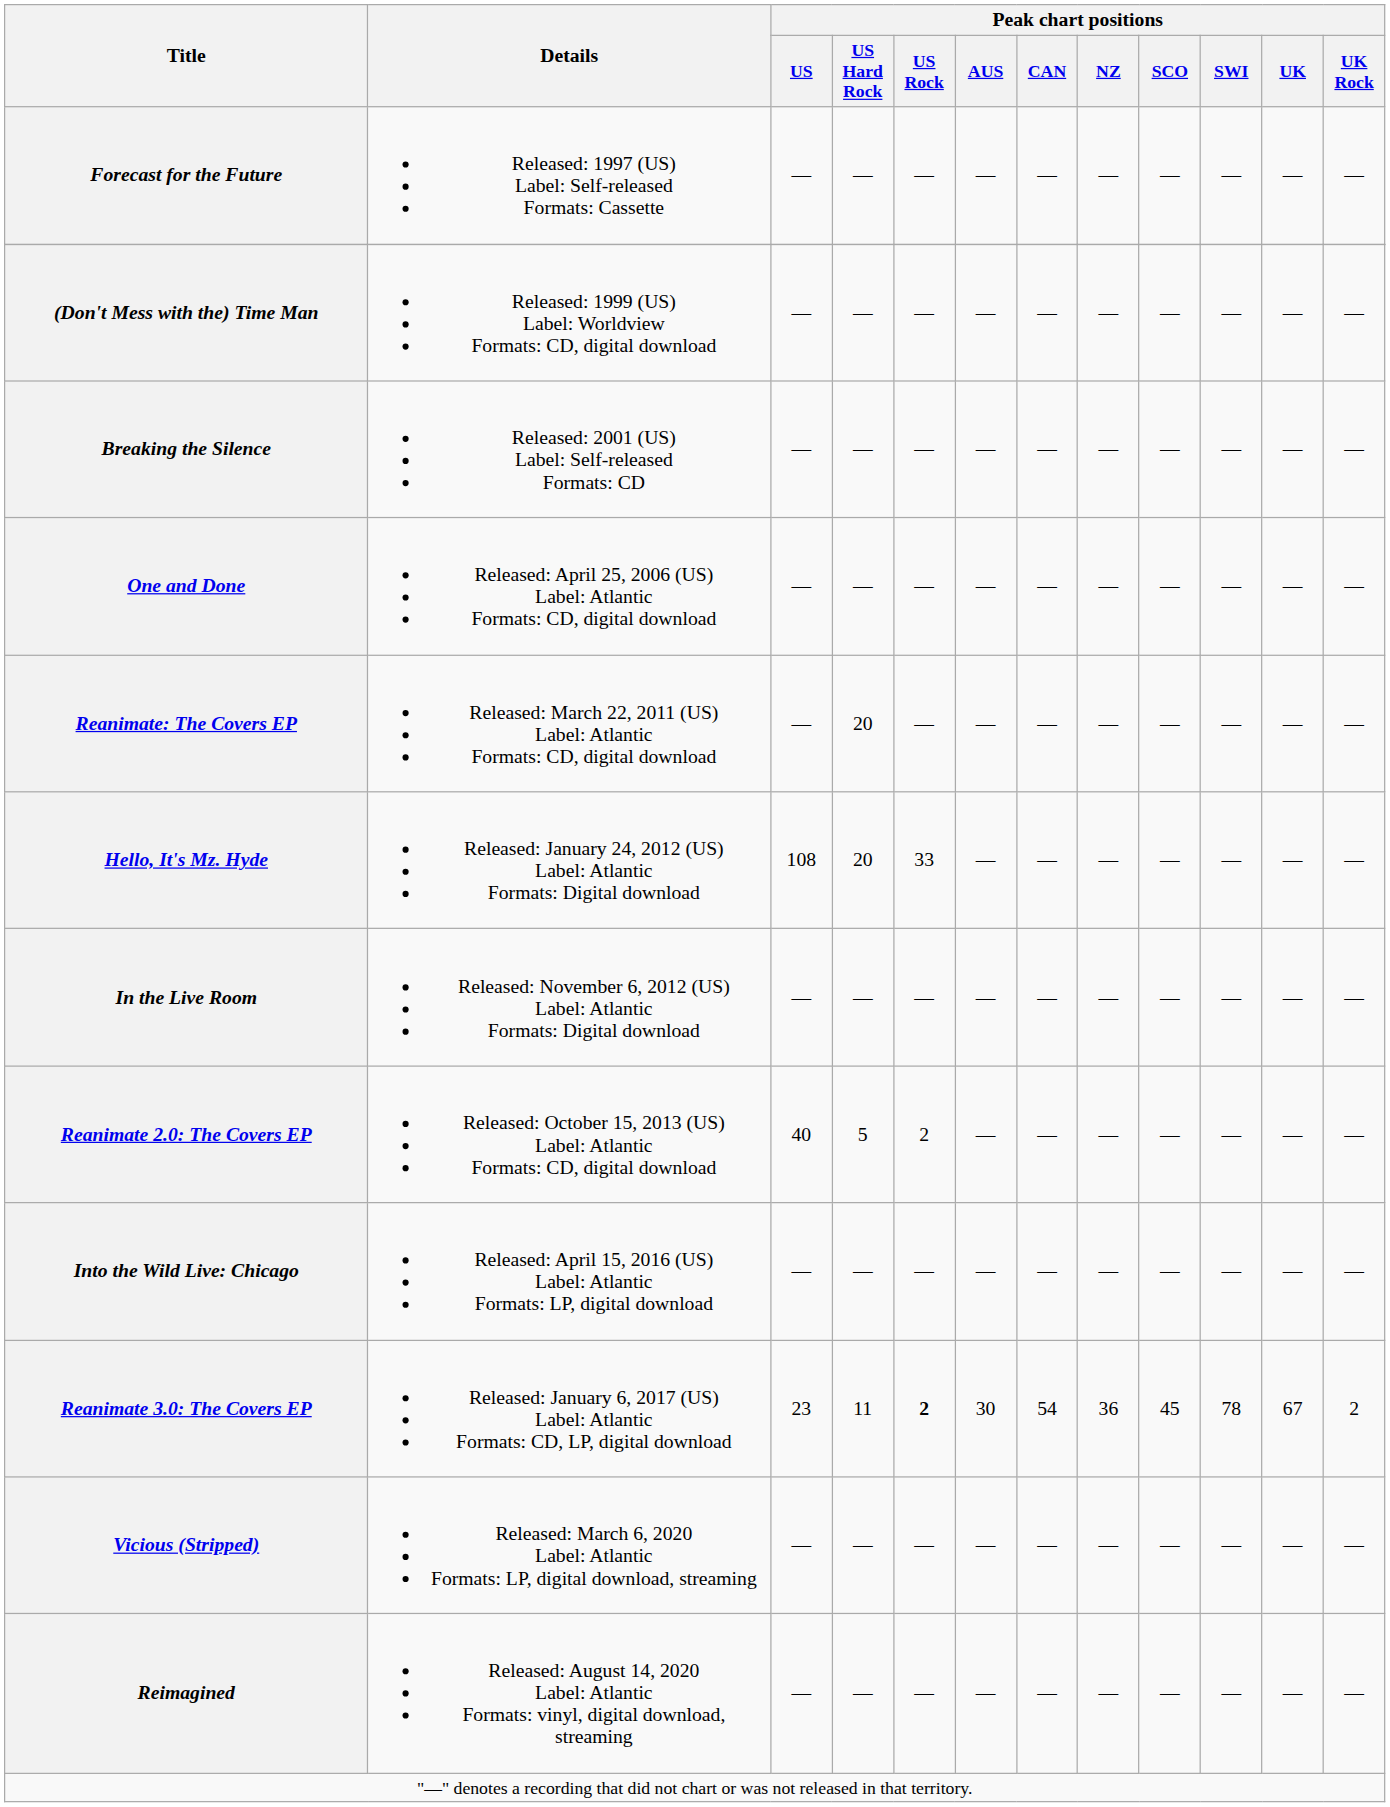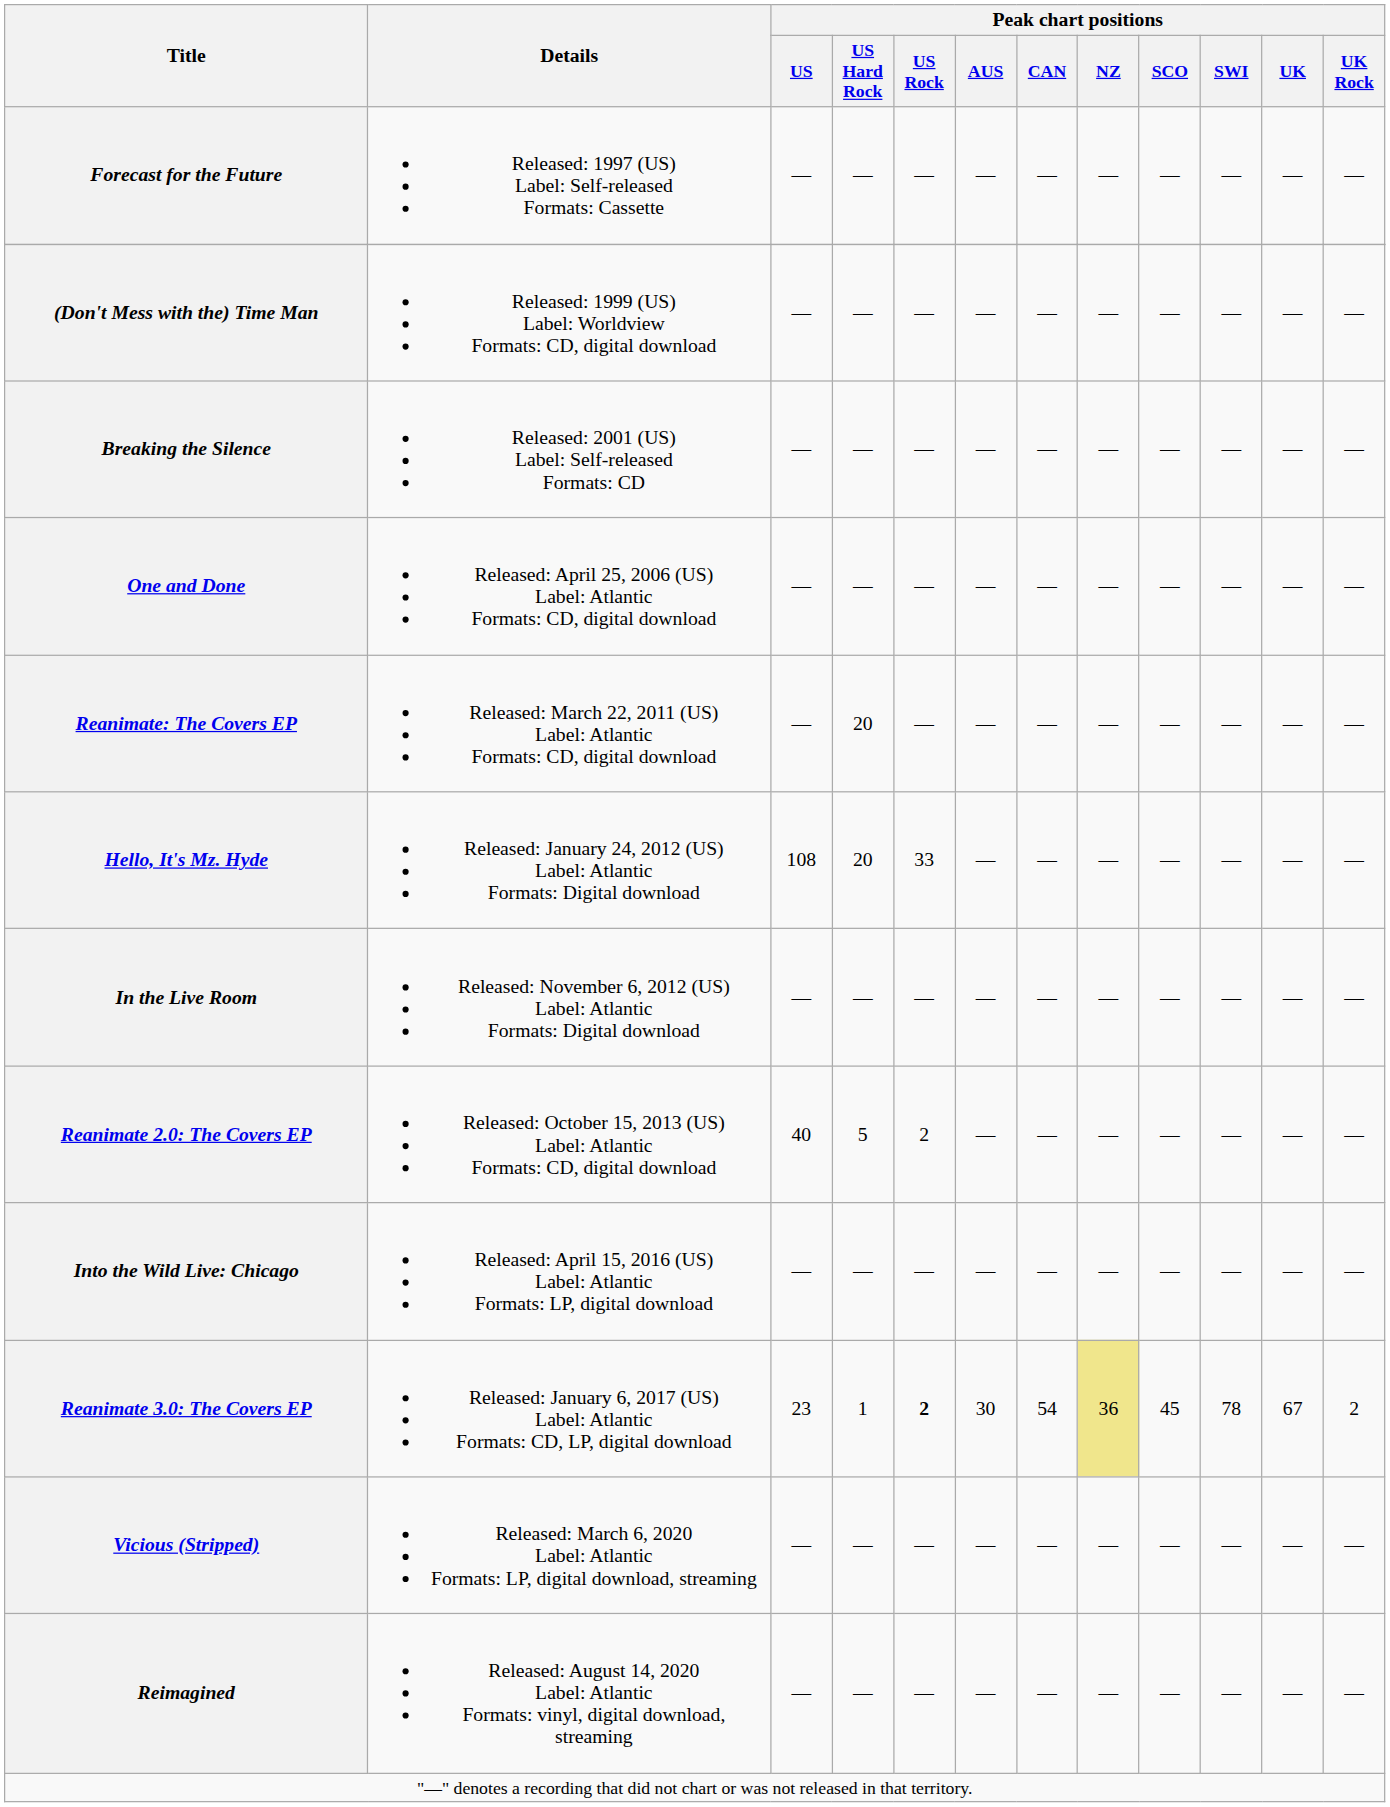 <table class="wikitable plainrowheaders" style="text-align:center;">
 <tr>
 <th scope="col" rowspan="2" style="width:18em;">Title</th>
 <th scope="col" rowspan="2" style="width:20em;">Details</th>
 <th scope="col" colspan="10">Peak chart positions</th>
 </tr>
 <tr>
 <th scope="col" style="width:3em;font-size:90%;"><a href='#'>US</a><br></th>
 <th scope="col" style="width:3em;font-size:90%;"><a href='#'>US<br>Hard<br>Rock</a><br></th>
 <th scope="col" style="width:3em;font-size:90%;"><a href='#'>US<br>Rock</a><br></th>
 <th scope="col" style="width:3em;font-size:90%;"><a href='#'>AUS</a><br></th>
 <th scope="col" style="width:3em;font-size:90%;"><a href='#'>CAN</a><br></th>
 <th scope="col" style="width:3em;font-size:90%;"><a href='#'>NZ</a><br></th>
 <th scope="col" style="width:3em;font-size:90%;"><a href='#'>SCO</a><br></th>
 <th scope="col" style="width:3em;font-size:90%;"><a href='#'>SWI</a><br></th>
 <th scope="col" style="width:3em;font-size:90%;"><a href='#'>UK</a><br></th>
 <th scope="col" style="width:3em;font-size:90%;"><a href='#'>UK<br>Rock</a><br></th>
 </tr>
 <tr>
 <th scope="row"><em>Forecast for the Future</em></th>
 <td><br><ul><li>Released: 1997 <span>(US)</span></li><li>Label: Self-released</li><li>Formats: Cassette</li></ul></td>
 <td>—</td>
 <td>—</td>
 <td>—</td>
 <td>—</td>
 <td>—</td>
 <td>—</td>
 <td>—</td>
 <td>—</td>
 <td>—</td>
 <td>—</td>
 </tr>
 <tr>
 </tr>
 <tr>
 <th scope="row"><em>(Don't Mess with the) Time Man</em></th>
 <td><br><ul><li>Released: 1999 <span>(US)</span></li><li>Label: Worldview</li><li>Formats: CD, digital download</li></ul></td>
 <td>—</td>
 <td>—</td>
 <td>—</td>
 <td>—</td>
 <td>—</td>
 <td>—</td>
 <td>—</td>
 <td>—</td>
 <td>—</td>
 <td>—</td>
 </tr>
 <tr>
 <th scope="row"><em>Breaking the Silence</em></th>
 <td><br><ul><li>Released: 2001 <span>(US)</span></li><li>Label: Self-released</li><li>Formats: CD</li></ul></td>
 <td>—</td>
 <td>—</td>
 <td>—</td>
 <td>—</td>
 <td>—</td>
 <td>—</td>
 <td>—</td>
 <td>—</td>
 <td>—</td>
 <td>—</td>
 </tr>
 <tr>
 <th scope="row"><em><a href='#'>One and Done</a></em></th>
 <td><br><ul><li>Released: April 25, 2006 <span>(US)</span></li><li>Label: Atlantic</li><li>Formats: CD, digital download</li></ul></td>
 <td>—</td>
 <td>—</td>
 <td>—</td>
 <td>—</td>
 <td>—</td>
 <td>—</td>
 <td>—</td>
 <td>—</td>
 <td>—</td>
 <td>—</td>
 </tr>
 <tr>
 <th scope="row"><em><a href='#'>Reanimate: The Covers EP</a></em></th>
 <td><br><ul><li>Released: March 22, 2011 <span>(US)</span></li><li>Label: Atlantic</li><li>Formats: CD, digital download</li></ul></td>
 <td>—</td>
 <td>20</td>
 <td>—</td>
 <td>—</td>
 <td>—</td>
 <td>—</td>
 <td>—</td>
 <td>—</td>
 <td>—</td>
 <td>—</td>
 </tr>
 <tr>
 <th scope="row"><em><a href='#'>Hello, It's Mz. Hyde</a></em></th>
 <td><br><ul><li>Released: January 24, 2012 <span>(US)</span></li><li>Label: Atlantic</li><li>Formats: Digital download</li></ul></td>
 <td>108</td>
 <td>20</td>
 <td>33</td>
 <td>—</td>
 <td>—</td>
 <td>—</td>
 <td>—</td>
 <td>—</td>
 <td>—</td>
 <td>—</td>
 </tr>
 <tr>
 <th scope="row"><em>In the Live Room</em></th>
 <td><br><ul><li>Released: November 6, 2012 <span>(US)</span></li><li>Label: Atlantic</li><li>Formats: Digital download</li></ul></td>
 <td>—</td>
 <td>—</td>
 <td>—</td>
 <td>—</td>
 <td>—</td>
 <td>—</td>
 <td>—</td>
 <td>—</td>
 <td>—</td>
 <td>—</td>
 </tr>
 <tr>
 <th scope="row"><em><a href='#'>Reanimate 2.0: The Covers EP</a></em></th>
 <td><br><ul><li>Released: October 15, 2013 <span>(US)</span></li><li>Label: Atlantic</li><li>Formats: CD, digital download</li></ul></td>
 <td>40</td>
 <td>5</td>
 <td>2</td>
 <td>—</td>
 <td>—</td>
 <td>—</td>
 <td>—</td>
 <td>—</td>
 <td>—</td>
 <td>—</td>
 </tr>
 <tr>
 <th scope="row"><em>Into the Wild Live: Chicago</em></th>
 <td><br><ul><li>Released: April 15, 2016 <span>(US)</span></li><li>Label: Atlantic</li><li>Formats: LP, digital download</li></ul></td>
 <td>—</td>
 <td>—</td>
 <td>—</td>
 <td>—</td>
 <td>—</td>
 <td>—</td>
 <td>—</td>
 <td>—</td>
 <td>—</td>
 <td>—</td>
 </tr>
 <tr>
 <th scope="row"><em><a href='#'>Reanimate 3.0: The Covers EP</a></em></th>
 <td><br><ul><li>Released: January 6, 2017 <span>(US)</span></li><li>Label: Atlantic</li><li>Formats: CD, LP, digital download</li></ul></td>
 <td>23</td>
-<td>11</td>
+<td>1</td>
 <td><strong>2</strong></td>
 <td>30</td>
 <td>54</td>
-<td>36</td>
+<td style="background: khaki;">36</td>
 <td>45</td>
 <td>78</td>
 <td>67</td>
 <td>2</td>
 </tr>
 <tr>
 <th scope="row"><em><a href='#'>Vicious (Stripped)</a></em></th>
 <td><br><ul><li>Released: March 6, 2020</li><li>Label: Atlantic</li><li>Formats: LP, digital download, streaming</li></ul></td>
 <td>—</td>
 <td>—</td>
 <td>—</td>
 <td>—</td>
 <td>—</td>
 <td>—</td>
 <td>—</td>
 <td>—</td>
 <td>—</td>
 <td>—</td>
 </tr>
 <tr>
 <th scope="row"><em>Reimagined</em></th>
 <td><br><ul><li>Released: August 14, 2020</li><li>Label: Atlantic</li><li>Formats: vinyl, digital download, streaming</li></ul></td>
 <td>—</td>
 <td>—</td>
 <td>—</td>
 <td>—</td>
 <td>—</td>
 <td>—</td>
 <td>—</td>
 <td>—</td>
 <td>—</td>
 <td>—</td>
 </tr>
 <tr>
 <td colspan="14" style="font-size:90%">"—" denotes a recording that did not chart or was not released in that territory.</td>
 </tr>
 </table>
